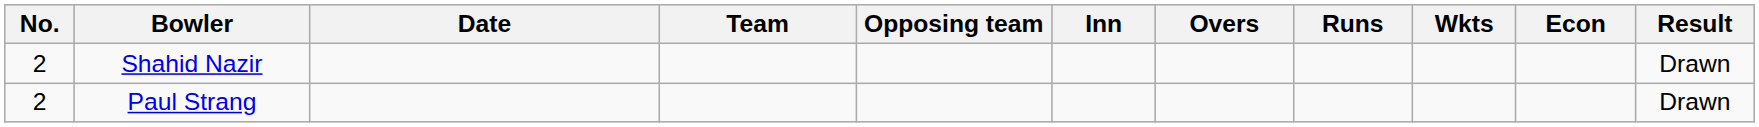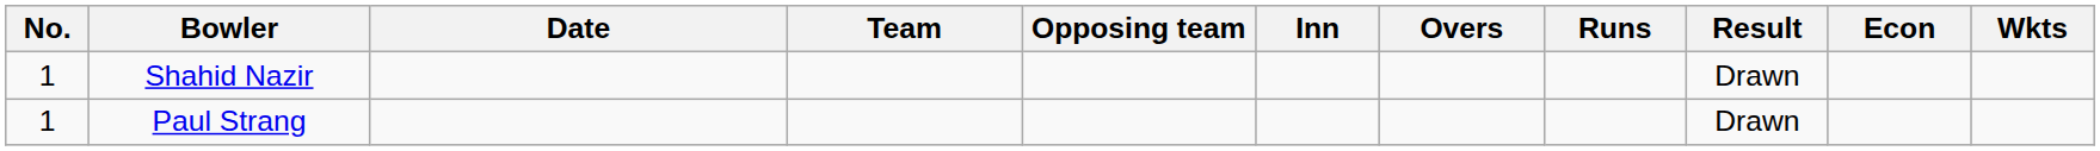 <table class="wikitable sortable" style="font-size: 100%">
 <tr align=center>
 <th scope="col" width="38">No.</th>
 <th scope="col" width="145">Bowler</th>
 <th scope="col" width="220">Date</th>
 <th scope="col" width="120">Team</th>
 <th scope="col" width="120">Opposing team</th>
 <th scope="col" width="60">Inn</th>
 <th scope="col" width="82">Overs</th>
 <th scope="col" width="70">Runs</th>
+<th scope="col" width="70">Result</th>
+<th scope="col" width="70">Econ</th>
 <th scope="col" width="60">Wkts</th>
-<th scope="col" width="70">Econ</th>
-<th scope="col" width="70">Result</th>
 </tr>
 <tr align="center">
-<td scope="row">2</td>
+<td scope="row">1</td>
 <td><a href='#'>Shahid Nazir</a></td>
 <td></td>
 <td></td>
 <td></td>
 <td></td>
 <td></td>
 <td></td>
+<td>Drawn</td>
 <td></td>
 <td></td>
-<td>Drawn</td>
 </tr>
 <tr align="center">
-<td scope="row">2</td>
+<td scope="row">1</td>
 <td><a href='#'>Paul Strang</a></td>
 <td></td>
 <td></td>
 <td></td>
 <td></td>
 <td></td>
 <td></td>
+<td>Drawn</td>
 <td></td>
 <td></td>
-<td>Drawn</td>
 </tr>
 </table>
